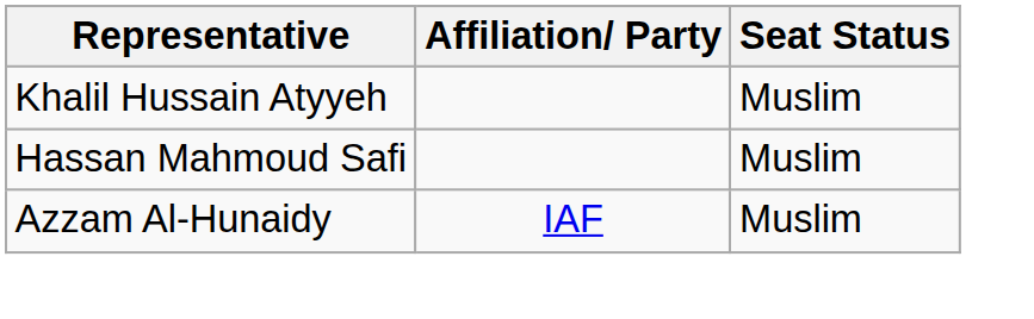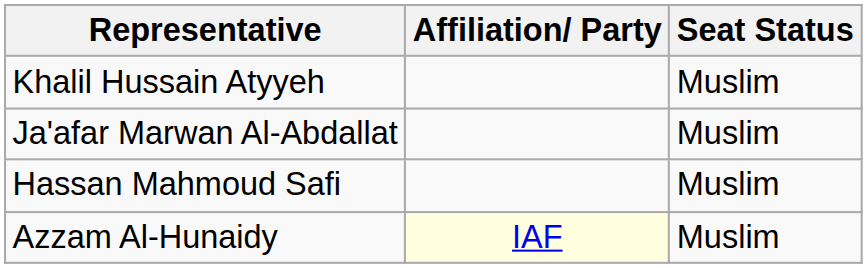 <table class="wikitable">
 <tr>
 <th>Representative</th>
 <th>Affiliation/ Party</th>
 <th>Seat Status</th>
 </tr>
 <tr>
 <td>Khalil Hussain Atyyeh</td>
 <td></td>
 <td>Muslim</td>
 </tr>
 <tr>
+<td>Ja'afar Marwan Al-Abdallat</td>
+<td></td>
+<td>Muslim</td>
+</tr>
+<tr>
 <td>Hassan Mahmoud Safi</td>
 <td></td>
 <td>Muslim</td>
 </tr>
 <tr>
 <td>Azzam Al-Hunaidy</td>
-<td align="center"><a href='#'>IAF</a></td>
+<td align="center" style="background: lightyellow;"><a href='#'>IAF</a></td>
 <td>Muslim</td>
 </tr>
 </table>
